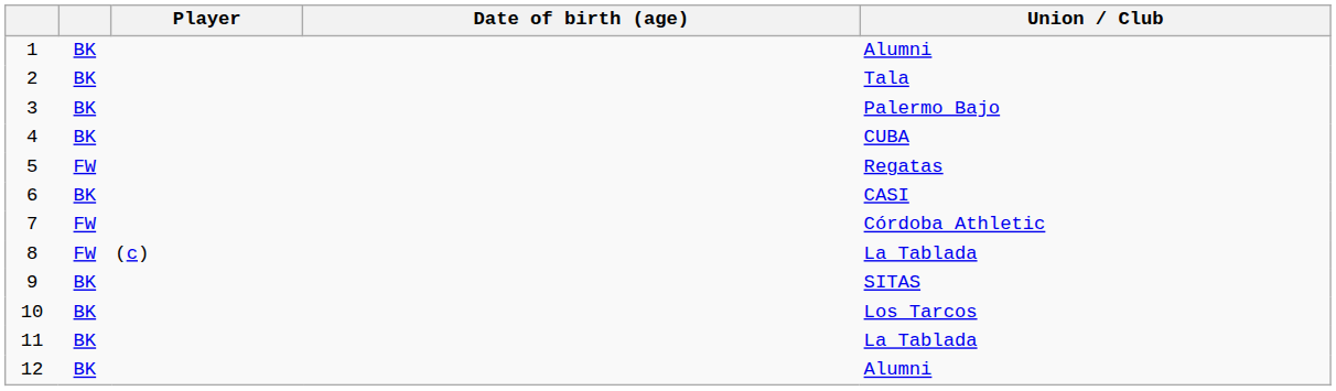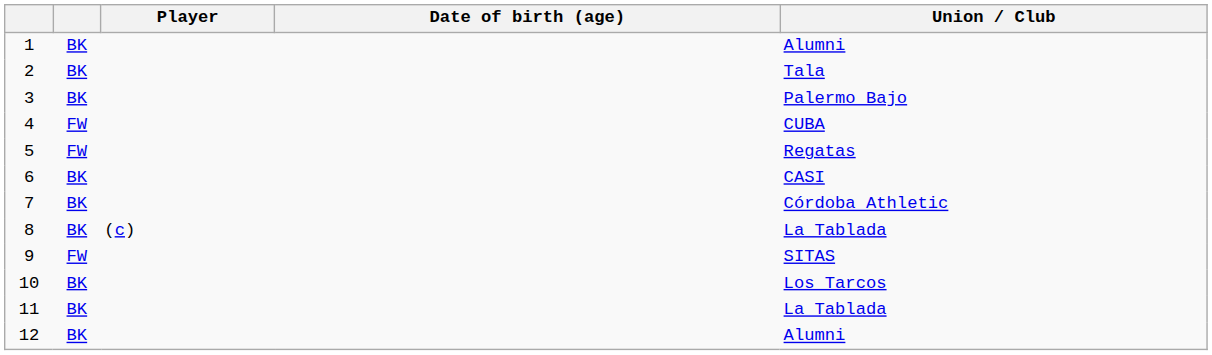 <table class="sortable wikitable plainrowheaders" style="font-size:95%; width: 98%">
 <tr>
 <th scope="col" style="width:4%"></th>
 <th scope="col" style="width:4%"></th>
 <th scope="col">Player</th>
 <th scope="col">Date of birth (age)</th>
 <th scope="col">Union / Club</th>
 </tr>
 <tr>
 <td style="text-align:center; border:0">1</td>
 <td style="text-align:center; border:0"><a href='#'>BK</a></td>
 <td style="text-align:left; border:0"></td>
 <td style="text-align:left; border:0"></td>
 <td style="text-align:left; border:0"><a href='#'>Alumni</a></td>
 </tr>
 <tr>
 <td style="text-align:center; border:0">2</td>
 <td style="text-align:center; border:0"><a href='#'>BK</a></td>
 <td style="text-align:left; border:0"></td>
 <td style="text-align:left; border:0"></td>
 <td style="text-align:left; border:0"><a href='#'>Tala</a></td>
 </tr>
 <tr>
 <td style="text-align:center; border:0">3</td>
 <td style="text-align:center; border:0"><a href='#'>BK</a></td>
 <td style="text-align:left; border:0"></td>
 <td style="text-align:left; border:0"></td>
 <td style="text-align:left; border:0"><a href='#'>Palermo Bajo</a></td>
 </tr>
 <tr>
 <td style="text-align:center; border:0">4</td>
-<td style="text-align:center; border:0"><a href='#'>BK</a></td>
+<td style="text-align:center; border:0"><a href='#'>FW</a></td>
 <td style="text-align:left; border:0"></td>
 <td style="text-align:left; border:0"></td>
 <td style="text-align:left; border:0"><a href='#'>CUBA</a></td>
 </tr>
 <tr>
 <td style="text-align:center; border:0">5</td>
 <td style="text-align:center; border:0"><a href='#'>FW</a></td>
 <td style="text-align:left; border:0"></td>
 <td style="text-align:left; border:0"></td>
 <td style="text-align:left; border:0"><a href='#'>Regatas</a></td>
 </tr>
 <tr>
 <td style="text-align:center; border:0">6</td>
 <td style="text-align:center; border:0"><a href='#'>BK</a></td>
 <td style="text-align:left; border:0"></td>
 <td style="text-align:left; border:0"></td>
 <td style="text-align:left; border:0"><a href='#'>CASI</a></td>
 </tr>
 <tr>
 <td style="text-align:center; border:0">7</td>
-<td style="text-align:center; border:0"><a href='#'>FW</a></td>
+<td style="text-align:center; border:0"><a href='#'>BK</a></td>
 <td style="text-align:left; border:0"></td>
 <td style="text-align:left; border:0"></td>
 <td style="text-align:left; border:0"><a href='#'>Córdoba Athletic</a></td>
 </tr>
 <tr>
 <td style="text-align:center; border:0">8</td>
-<td style="text-align:center; border:0"><a href='#'>FW</a></td>
+<td style="text-align:center; border:0"><a href='#'>BK</a></td>
 <td style="text-align:left; border:0"> (<a href='#'>c</a>)</td>
 <td style="text-align:left; border:0"></td>
 <td style="text-align:left; border:0"><a href='#'>La Tablada</a></td>
 </tr>
 <tr>
 <td style="text-align:center; border:0">9</td>
-<td style="text-align:center; border:0"><a href='#'>BK</a></td>
+<td style="text-align:center; border:0"><a href='#'>FW</a></td>
 <td style="text-align:left; border:0"></td>
 <td style="text-align:left; border:0"></td>
 <td style="text-align:left; border:0"><a href='#'>SITAS</a></td>
 </tr>
 <tr>
 <td style="text-align:center; border:0">10</td>
 <td style="text-align:center; border:0"><a href='#'>BK</a></td>
 <td style="text-align:left; border:0"></td>
 <td style="text-align:left; border:0"></td>
 <td style="text-align:left; border:0"><a href='#'>Los Tarcos</a></td>
 </tr>
 <tr>
 <td style="text-align:center; border:0">11</td>
 <td style="text-align:center; border:0"><a href='#'>BK</a></td>
 <td style="text-align:left; border:0"></td>
 <td style="text-align:left; border:0"></td>
 <td style="text-align:left; border:0"><a href='#'>La Tablada</a></td>
 </tr>
 <tr>
 <td style="text-align:center; border:0">12</td>
 <td style="text-align:center; border:0"><a href='#'>BK</a></td>
 <td style="text-align:left; border:0"></td>
 <td style="text-align:left; border:0"></td>
 <td style="text-align:left; border:0"><a href='#'>Alumni</a></td>
 </tr>
 </table>
